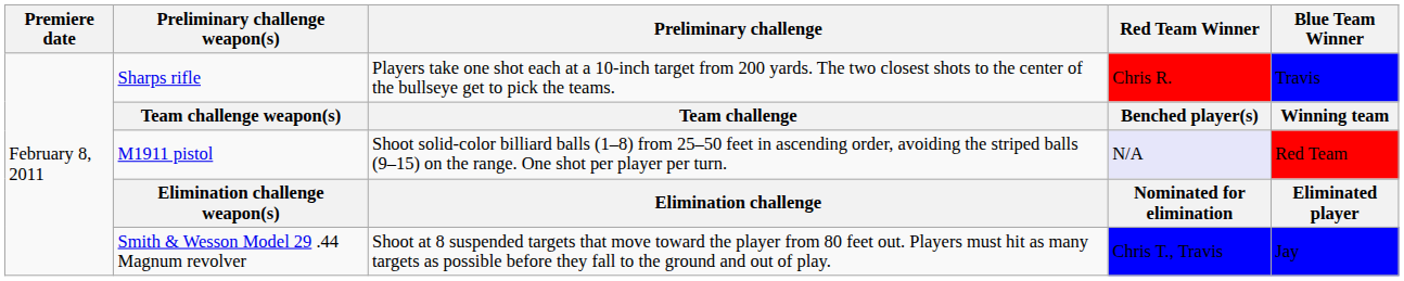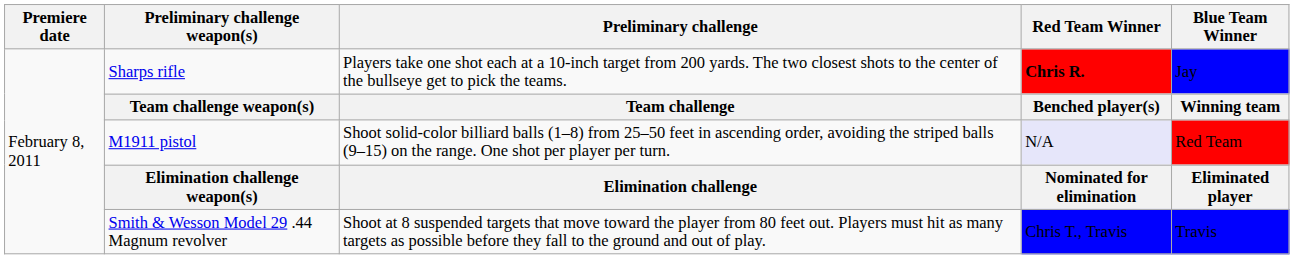 <table class="wikitable">
 <tr>
 <th>Premiere date</th>
 <th>Preliminary challenge weapon(s)</th>
 <th>Preliminary challenge</th>
 <th>Red Team Winner</th>
 <th>Blue Team Winner</th>
 </tr>
 <tr>
 <td rowspan="5">February 8, 2011</td>
 <td><a href='#'>Sharps rifle</a></td>
 <td>Players take one shot each at a 10-inch target from 200 yards. The two closest shots to the center of the bullseye get to pick the teams.</td>
-<td style="background:red;"><span>Chris R.</span></td>
-<td style="background:blue;"><span>Travis</span></td>
+<td style="background:red;"><strong><span>Chris R.</span></strong></td>
+<td style="background:blue;"><span>Jay</span></td>
 </tr>
 <tr>
 <th>Team challenge weapon(s)</th>
 <th>Team challenge</th>
 <th>Benched player(s)</th>
 <th>Winning team</th>
 </tr>
 <tr>
 <td><a href='#'>M1911 pistol</a></td>
 <td>Shoot solid-color billiard balls (1–8) from 25–50 feet in ascending order, avoiding the striped balls (9–15) on the range. One shot per player per turn.</td>
 <td style="background: lavender;">N/A</td>
 <td style="background:red;"><span>Red Team</span></td>
 </tr>
 <tr>
 <th>Elimination challenge weapon(s)</th>
 <th>Elimination challenge</th>
 <th>Nominated for elimination</th>
 <th>Eliminated player</th>
 </tr>
 <tr>
 <td><a href='#'>Smith & Wesson Model 29</a> .44 Magnum revolver</td>
 <td>Shoot at 8 suspended targets that move toward the player from 80 feet out. Players must hit as many targets as possible before they fall to the ground and out of play.</td>
 <td style="background:blue;"><span>Chris T., Travis</span></td>
-<td style="background:blue;"><span>Jay</span></td>
+<td style="background:blue;"><span>Travis</span></td>
 </tr>
 </table>
